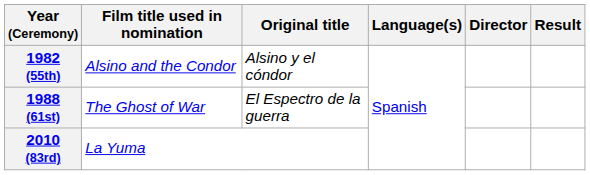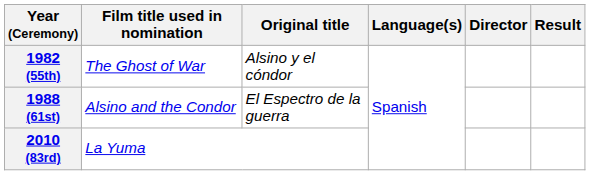 <table class="wikitable sortable" width="98%" style="background:#ffffff;">
 <tr>
 <th>Year<br><small>(Ceremony)</small></th>
 <th>Film title used in nomination</th>
 <th>Original title</th>
 <th>Language(s)</th>
 <th>Director</th>
 <th>Result</th>
 </tr>
 <tr>
 <th align="center"><a href='#'>1982</a><br><small><a href='#'>(55th)</a></small></th>
-<td><em><a href='#'>Alsino and the Condor</a></em></td>
+<td><em><a href='#'>The Ghost of War</a></em></td>
 <td><em>Alsino y el cóndor</em></td>
 <td rowspan="3"><a href='#'>Spanish</a></td>
 <td></td>
 <td></td>
 </tr>
 <tr>
 <th align="center"><a href='#'>1988</a><br><small><a href='#'>(61st)</a></small></th>
-<td><em><a href='#'>The Ghost of War</a></em></td>
+<td><em><a href='#'>Alsino and the Condor</a></em></td>
 <td><em>El Espectro de la guerra</em></td>
 <td></td>
 <td></td>
 </tr>
 <tr>
 <th align="center"><a href='#'>2010</a><br><small><a href='#'>(83rd)</a></small></th>
 <td colspan="2"><em><a href='#'>La Yuma</a></em></td>
 <td></td>
 <td></td>
 </tr>
 </table>
